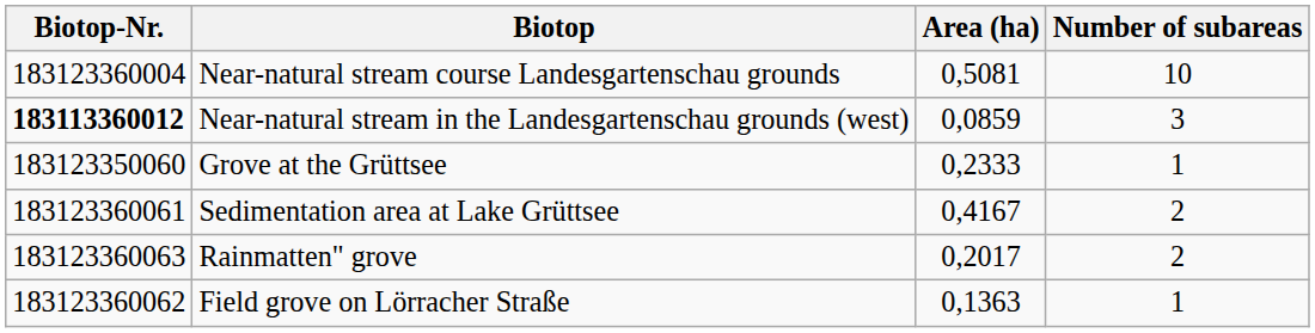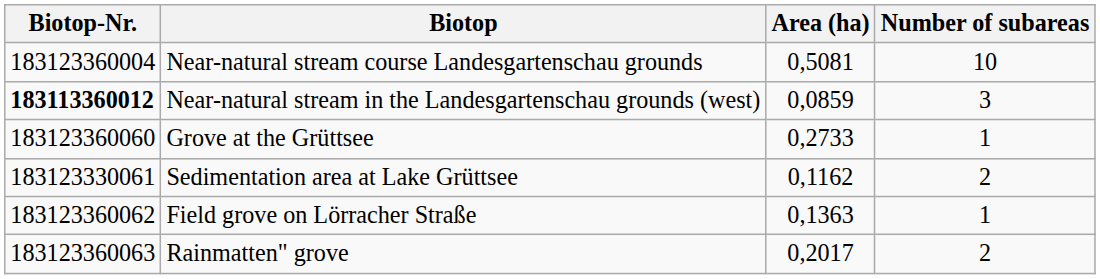 <table class="wikitable">
 <tr>
 <th>Biotop-Nr.</th>
 <th>Biotop</th>
 <th>Area (ha)</th>
 <th>Number of subareas</th>
 </tr>
 <tr>
 <td>183123360004</td>
 <td>Near-natural stream course Landesgartenschau grounds</td>
 <td align="center">0,5081</td>
 <td align="center">10</td>
 </tr>
 <tr>
 <td><strong>183113360012</strong></td>
 <td>Near-natural stream in the Landesgartenschau grounds (west)</td>
 <td align="center">0,0859</td>
 <td align="center">3</td>
 </tr>
 <tr>
-<td>183123350060</td>
+<td>183123360060</td>
 <td>Grove at the Grüttsee</td>
-<td align="center">0,2333</td>
+<td align="center">0,2733</td>
 <td align="center">1</td>
 </tr>
 <tr>
-<td>183123360061</td>
+<td>183123330061</td>
 <td>Sedimentation area at Lake Grüttsee</td>
-<td align="center">0,4167</td>
-<td align="center">2</td>
-</tr>
-<tr>
-<td>183123360063</td>
-<td>Rainmatten" grove</td>
-<td align="center">0,2017</td>
+<td align="center">0,1162</td>
 <td align="center">2</td>
 </tr>
 <tr>
 <td>183123360062</td>
 <td>Field grove on Lörracher Straße</td>
 <td align="center">0,1363</td>
 <td align="center">1</td>
 </tr>
+<tr>
+<td>183123360063</td>
+<td>Rainmatten" grove</td>
+<td align="center">0,2017</td>
+<td align="center">2</td>
+</tr>
 </table>
